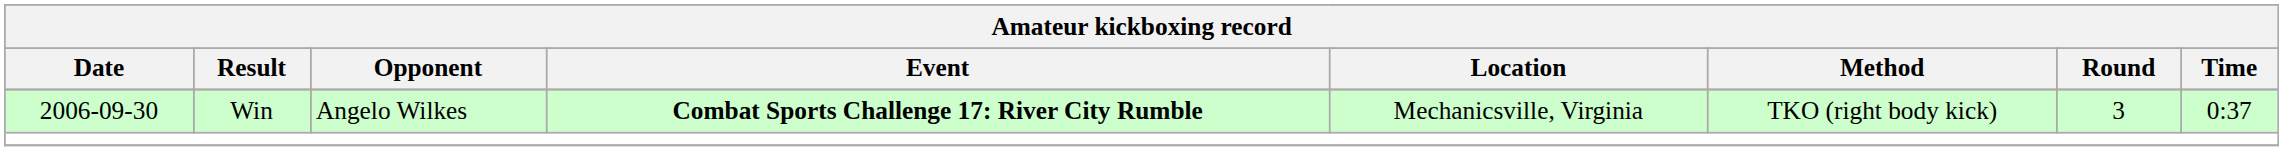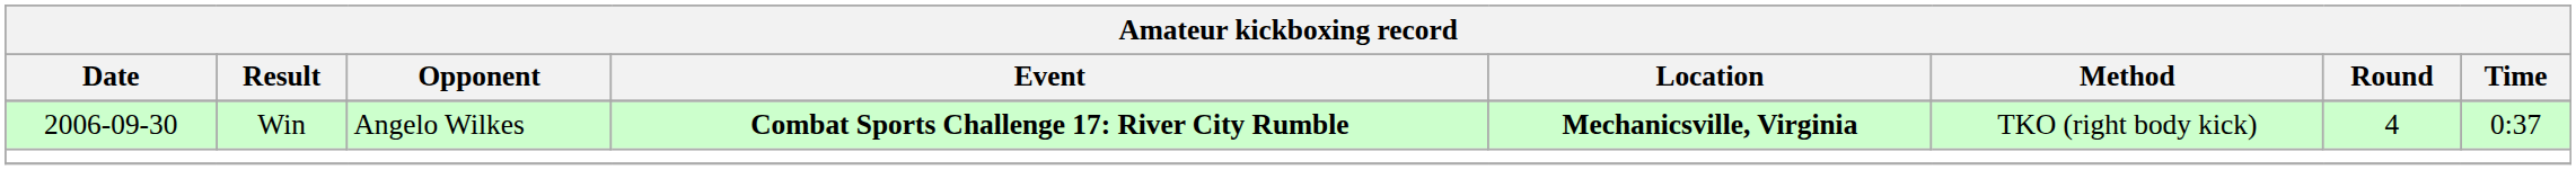 <table class="wikitable collapsible" width=100% style="font-size:88%; text-align:center;">
 <tr>
 <th colspan=9>Amateur kickboxing record</th>
 </tr>
 <tr valign="top">
 <th>Date</th>
 <th>Result</th>
 <th>Opponent</th>
 <th>Event</th>
 <th>Location</th>
 <th>Method</th>
 <th>Round</th>
 <th>Time</th>
 </tr>
 <tr>
 </tr>
 <tr bgcolor="#CCFFCC">
 <td>2006-09-30</td>
 <td>Win</td>
 <td align=left>Angelo Wilkes</td>
 <td><strong>Combat Sports Challenge 17: River City Rumble</strong></td>
-<td>Mechanicsville, Virginia</td>
+<td><strong>Mechanicsville, Virginia</strong></td>
 <td>TKO (right body kick)</td>
-<td>3</td>
+<td>4</td>
 <td>0:37</td>
 </tr>
 <tr>
 <th style="background:white" colspan=9></th>
 </tr>
 <tr>
 </tr>
 </table>
